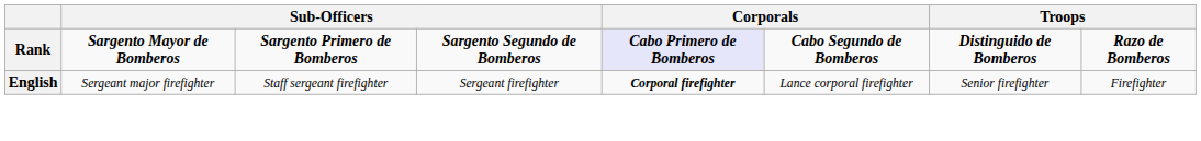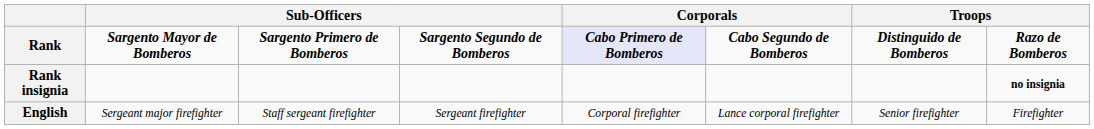 <table class="wikitable">
 <tr>
 <th></th>
 <th colspan=3>Sub-Officers</th>
 <th colspan=2>Corporals</th>
 <th colspan=2>Troops</th>
 </tr>
 <tr style="text-align:center;">
 <th>Rank</th>
 <td><strong><em> Sargento Mayor de Bomberos</em></strong></td>
 <td><strong><em>Sargento Primero de Bomberos</em></strong></td>
 <td><strong><em>Sargento Segundo de Bomberos</em></strong></td>
 <td style="background: lavender;"><strong><em>Cabo Primero de Bomberos</em></strong></td>
 <td><strong><em>Cabo Segundo de Bomberos</em></strong></td>
 <td><strong><em>Distinguido de Bomberos</em></strong></td>
 <td><strong><em>Razo de Bomberos</em></strong></td>
 </tr>
 <tr style="text-align:center;">
+<th>Rank insignia</th>
+<td></td>
+<td></td>
+<td></td>
+<td></td>
+<td></td>
+<td></td>
+<td><small><strong>no insignia</strong></small></td>
+</tr>
+<tr style="text-align:center;">
 <th>English</th>
 <td><small><em>Sergeant major firefighter</em></small></td>
 <td><small><em>Staff sergeant firefighter</em></small></td>
 <td><small><em>Sergeant firefighter</em></small></td>
-<td><strong><small><em>Corporal firefighter</em></small></strong></td>
+<td><small><em>Corporal firefighter</em></small></td>
 <td><small><em>Lance corporal firefighter</em></small></td>
 <td><small><em>Senior firefighter</em></small></td>
 <td><small><em>Firefighter</em></small></td>
 </tr>
 </table>
